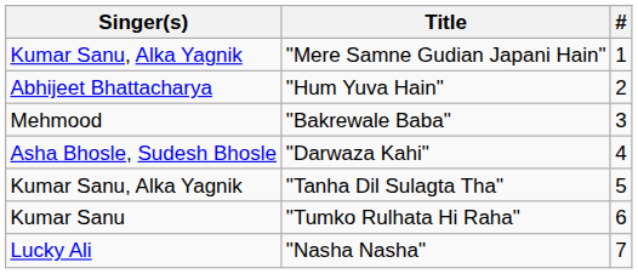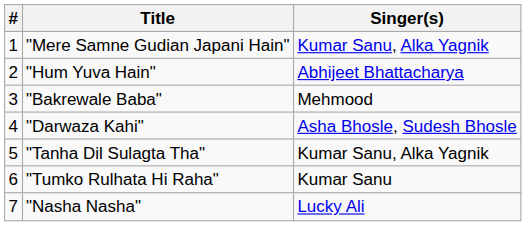 <table class="wikitable" style="font-size:95%;">
 <tr>
+<th>#</th>
+<th>Title</th>
 <th>Singer(s)</th>
-<th>Title</th>
-<th>#</th>
 </tr>
 <tr>
+<td>1</td>
+<td>"Mere Samne Gudian Japani Hain"</td>
 <td><a href='#'>Kumar Sanu</a>, <a href='#'>Alka Yagnik</a></td>
-<td>"Mere Samne Gudian Japani Hain"</td>
-<td>1</td>
 </tr>
 <tr>
+<td>2</td>
+<td>"Hum Yuva Hain"</td>
 <td><a href='#'>Abhijeet Bhattacharya</a></td>
-<td>"Hum Yuva Hain"</td>
-<td>2</td>
 </tr>
 <tr>
+<td>3</td>
+<td>"Bakrewale Baba"</td>
 <td>Mehmood</td>
-<td>"Bakrewale Baba"</td>
-<td>3</td>
 </tr>
 <tr>
+<td>4</td>
+<td>"Darwaza Kahi"</td>
 <td><a href='#'>Asha Bhosle</a>, <a href='#'>Sudesh Bhosle</a></td>
-<td>"Darwaza Kahi"</td>
-<td>4</td>
 </tr>
 <tr>
+<td>5</td>
+<td>"Tanha Dil Sulagta Tha"</td>
 <td>Kumar Sanu, Alka Yagnik</td>
-<td>"Tanha Dil Sulagta Tha"</td>
-<td>5</td>
 </tr>
 <tr>
+<td>6</td>
+<td>"Tumko Rulhata Hi Raha"</td>
 <td>Kumar Sanu</td>
-<td>"Tumko Rulhata Hi Raha"</td>
-<td>6</td>
 </tr>
 <tr>
+<td>7</td>
+<td>"Nasha Nasha"</td>
 <td><a href='#'>Lucky Ali</a></td>
-<td>"Nasha Nasha"</td>
-<td>7</td>
 </tr>
 </table>
